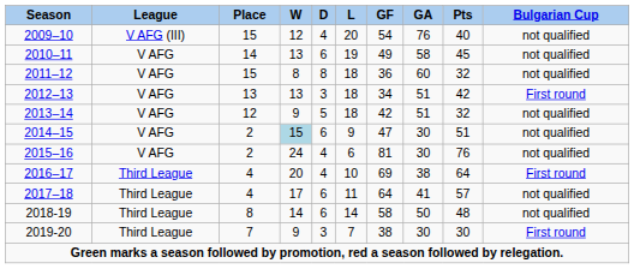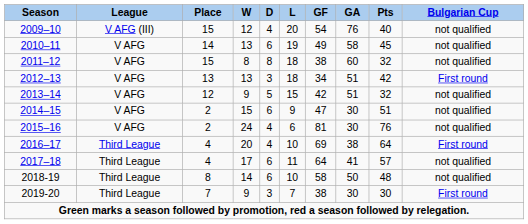 <table class="wikitable" width="800px">
 <tr>
 <th style="background:#ABCDEF;">Season</th>
 <th style="background:#ABCDEF;">League</th>
 <th style="background:#ABCDEF;">Place</th>
 <th style="background:#ABCDEF;">W</th>
 <th style="background:#ABCDEF;">D</th>
 <th style="background:#ABCDEF;">L</th>
 <th style="background:#ABCDEF;">GF</th>
 <th style="background:#ABCDEF;">GA</th>
 <th style="background:#ABCDEF;">Pts</th>
 <th style="background:#ABCDEF;"><a href='#'>Bulgarian Cup</a></th>
 </tr>
 <tr align="center">
 <td><a href='#'>2009–10</a></td>
 <td><a href='#'>V AFG</a> (III)</td>
 <td>15</td>
 <td>12</td>
 <td>4</td>
 <td>20</td>
 <td>54</td>
 <td>76</td>
 <td>40</td>
 <td>not qualified</td>
 </tr>
 <tr align="center">
 <td><a href='#'>2010–11</a></td>
 <td>V AFG</td>
 <td>14</td>
 <td>13</td>
 <td>6</td>
 <td>19</td>
 <td>49</td>
 <td>58</td>
 <td>45</td>
 <td>not qualified</td>
 </tr>
 <tr align="center">
 <td><a href='#'>2011–12</a></td>
 <td>V AFG</td>
 <td>15</td>
 <td>8</td>
 <td>8</td>
 <td>18</td>
-<td>36</td>
+<td>38</td>
 <td>60</td>
 <td>32</td>
 <td>not qualified</td>
 </tr>
 <tr align="center">
 <td><a href='#'>2012–13</a></td>
 <td>V AFG</td>
 <td>13</td>
 <td>13</td>
 <td>3</td>
 <td>18</td>
 <td>34</td>
 <td>51</td>
 <td>42</td>
 <td><a href='#'>First round</a></td>
 </tr>
 <tr align="center">
 <td><a href='#'>2013–14</a></td>
 <td>V AFG</td>
 <td>12</td>
 <td>9</td>
 <td>5</td>
-<td>18</td>
+<td>15</td>
 <td>42</td>
 <td>51</td>
 <td>32</td>
 <td>not qualified</td>
 </tr>
 <tr align="center">
 <td><a href='#'>2014–15</a></td>
 <td>V AFG</td>
 <td>2</td>
-<td style="background: lightblue;">15</td>
+<td>15</td>
 <td>6</td>
 <td>9</td>
 <td>47</td>
 <td>30</td>
 <td>51</td>
 <td>not qualified</td>
 </tr>
 <tr align="center">
 <td><a href='#'>2015–16</a></td>
 <td>V AFG</td>
 <td>2</td>
 <td>24</td>
 <td>4</td>
 <td>6</td>
 <td>81</td>
 <td>30</td>
 <td>76</td>
 <td>not qualified</td>
 </tr>
 <tr align="center">
 <td><a href='#'>2016–17</a></td>
 <td><a href='#'>Third League</a></td>
 <td>4</td>
 <td>20</td>
 <td>4</td>
 <td>10</td>
 <td>69</td>
 <td>38</td>
 <td>64</td>
 <td><a href='#'>First round</a></td>
 </tr>
 <tr align="center">
 <td><a href='#'>2017–18</a></td>
 <td>Third League</td>
 <td>4</td>
 <td>17</td>
 <td>6</td>
 <td>11</td>
 <td>64</td>
 <td>41</td>
 <td>57</td>
 <td>not qualified</td>
 </tr>
 <tr align="center">
 <td>2018-19</td>
 <td>Third League</td>
 <td>8</td>
 <td>14</td>
 <td>6</td>
-<td>14</td>
+<td>10</td>
 <td>58</td>
 <td>50</td>
 <td>48</td>
 <td>not qualified</td>
 </tr>
 <tr align="center">
 <td>2019-20</td>
 <td>Third League</td>
 <td>7</td>
 <td>9</td>
 <td>3</td>
 <td>7</td>
 <td>38</td>
 <td>30</td>
 <td>30</td>
 <td><a href='#'>First round</a></td>
 </tr>
 <tr>
 <td colspan="12" align="center"><strong>Green marks a season followed by promotion, red a season followed by relegation.</strong></td>
 </tr>
 </table>
